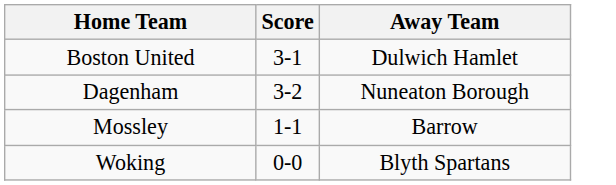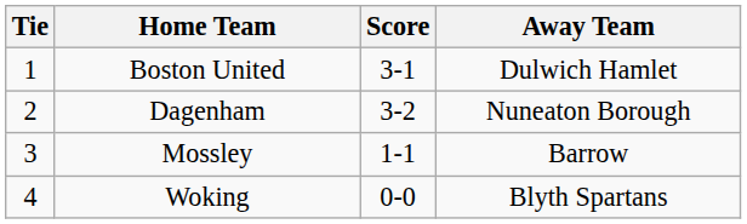 <table class="wikitable" style="text-align:center;">
 <tr>
+<th width=20>Tie</th>
 <th width=175>Home Team</th>
 <th width=20>Score</th>
 <th width=175>Away Team</th>
 </tr>
 <tr>
+<td>1</td>
 <td>Boston United</td>
 <td>3-1</td>
 <td>Dulwich Hamlet</td>
 </tr>
 <tr>
+<td>2</td>
 <td>Dagenham</td>
 <td>3-2</td>
 <td>Nuneaton Borough</td>
 </tr>
 <tr>
+<td>3</td>
 <td>Mossley</td>
 <td>1-1</td>
 <td>Barrow</td>
 </tr>
 <tr>
+<td>4</td>
 <td>Woking</td>
 <td>0-0</td>
 <td>Blyth Spartans</td>
 </tr>
 </table>
